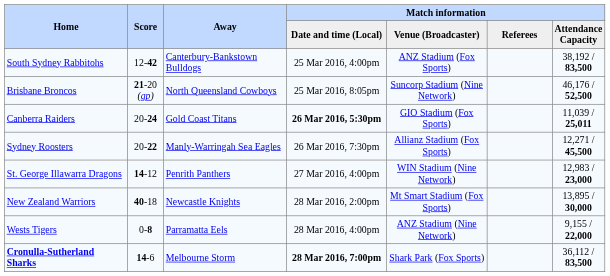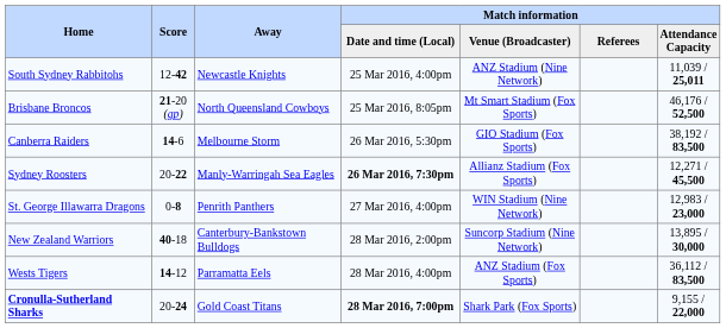 <table border="1" cellpadding="3" cellspacing="0" style="border-collapse:collapse; font-size:90%; width:100%;">
 <tr style="background:#c1d8ff;">
 <th rowspan="2" style="width:21%;">Home</th>
 <th rowspan="2" style="width:6%;">Score</th>
 <th rowspan="2" style="width:21%;">Away</th>
 <th colspan=6>Match information</th>
 </tr>
 <tr style="background:#efefef;">
 <th width=17%>Date and time (Local)</th>
 <th width="17%">Venue (Broadcaster)</th>
 <th width=11%>Referees</th>
 <th width=7%>Attendance <strong>Capacity</strong></th>
 </tr>
 <tr style="text-align:center; background:#f5faff;">
 <td align="left"> <a href='#'>South Sydney Rabbitohs</a></td>
 <td>12-<strong>42</strong></td>
-<td align="left"> <a href='#'>Canterbury-Bankstown Bulldogs</a></td>
+<td align="left"> <a href='#'>Newcastle Knights</a></td>
 <td>25 Mar 2016, 4:00pm</td>
-<td><a href='#'>ANZ Stadium</a>  (<a href='#'>Fox Sports</a>)</td>
+<td><a href='#'>ANZ Stadium</a>  (<a href='#'>Nine Network</a>)</td>
 <td></td>
-<td>38,192 / <strong>83,500</strong></td>
+<td>11,039 / <strong>25,011</strong></td>
 </tr>
 <tr style="text-align:center; background:#f5faff;">
 <td align="left"> <a href='#'>Brisbane Broncos</a></td>
 <td><strong>21</strong>-20 <em>(<a href='#'>gp</a>)</em></td>
 <td align="left"> <a href='#'>North Queensland Cowboys</a></td>
 <td>25 Mar 2016, 8:05pm</td>
-<td><a href='#'>Suncorp Stadium</a>  (<a href='#'>Nine Network</a>)</td>
+<td><a href='#'>Mt Smart Stadium</a>  (<a href='#'>Fox Sports</a>)</td>
 <td></td>
 <td>46,176 / <strong>52,500</strong></td>
 </tr>
 <tr style="text-align:center; background:#f5faff;">
 <td align="left"> <a href='#'>Canberra Raiders</a></td>
-<td>20-<strong>24</strong></td>
-<td align="left"> <a href='#'>Gold Coast Titans</a></td>
-<td><strong>26 Mar 2016, 5:30pm</strong></td>
+<td><strong>14</strong>-6</td>
+<td align="left"> <a href='#'>Melbourne Storm</a></td>
+<td>26 Mar 2016, 5:30pm</td>
 <td><a href='#'>GIO Stadium</a>  (<a href='#'>Fox Sports</a>)</td>
 <td></td>
-<td>11,039 / <strong>25,011</strong></td>
+<td>38,192 / <strong>83,500</strong></td>
 </tr>
 <tr style="text-align:center; background:#f5faff;">
 <td align="left"> <a href='#'>Sydney Roosters</a></td>
 <td>20-<strong>22</strong></td>
 <td align="left"> <a href='#'>Manly-Warringah Sea Eagles</a></td>
-<td>26 Mar 2016, 7:30pm</td>
+<td><strong>26 Mar 2016, 7:30pm</strong></td>
 <td><a href='#'>Allianz Stadium</a>  (<a href='#'>Fox Sports</a>)</td>
 <td></td>
 <td>12,271 / <strong>45,500</strong></td>
 </tr>
 <tr style="text-align:center; background:#f5faff;">
 <td align="left"> <a href='#'>St. George Illawarra Dragons</a></td>
-<td><strong>14</strong>-12</td>
+<td>0-<strong>8</strong></td>
 <td align="left"> <a href='#'>Penrith Panthers</a></td>
 <td>27 Mar 2016, 4:00pm</td>
 <td><a href='#'>WIN Stadium</a>  (<a href='#'>Nine Network</a>)</td>
 <td></td>
 <td>12,983 / <strong>23,000</strong></td>
 </tr>
 <tr style="text-align:center; background:#f5faff;">
 <td align="left"> <a href='#'>New Zealand Warriors</a></td>
 <td><strong>40</strong>-18</td>
-<td align="left"> <a href='#'>Newcastle Knights</a></td>
+<td align="left"> <a href='#'>Canterbury-Bankstown Bulldogs</a></td>
 <td>28 Mar 2016, 2:00pm</td>
-<td><a href='#'>Mt Smart Stadium</a>  (<a href='#'>Fox Sports</a>)</td>
+<td><a href='#'>Suncorp Stadium</a>  (<a href='#'>Nine Network</a>)</td>
 <td></td>
 <td>13,895 / <strong>30,000</strong></td>
 </tr>
 <tr style="text-align:center; background:#f5faff;">
 <td align="left"> <a href='#'>Wests Tigers</a></td>
-<td>0-<strong>8</strong></td>
+<td><strong>14</strong>-12</td>
 <td align="left"> <a href='#'>Parramatta Eels</a></td>
 <td>28 Mar 2016, 4:00pm</td>
-<td><a href='#'>ANZ Stadium</a>  (<a href='#'>Nine Network</a>)</td>
+<td><a href='#'>ANZ Stadium</a>  (<a href='#'>Fox Sports</a>)</td>
+<td></td>
+<td>36,112 / <strong>83,500</strong></td>
+</tr>
+<tr style="text-align:center; background:#f5faff;">
+<td align="left"> <strong><a href='#'>Cronulla-Sutherland Sharks</a></strong></td>
+<td>20-<strong>24</strong></td>
+<td align="left"> <a href='#'>Gold Coast Titans</a></td>
+<td><strong>28 Mar 2016, 7:00pm</strong></td>
+<td><a href='#'>Shark Park</a>  (<a href='#'>Fox Sports</a>)</td>
 <td></td>
 <td>9,155 / <strong>22,000</strong></td>
 </tr>
-<tr style="text-align:center; background:#f5faff;">
-<td align="left"> <strong><a href='#'>Cronulla-Sutherland Sharks</a></strong></td>
-<td><strong>14</strong>-6</td>
-<td align="left"> <a href='#'>Melbourne Storm</a></td>
-<td><strong>28 Mar 2016, 7:00pm</strong></td>
-<td><a href='#'>Shark Park</a>  (<a href='#'>Fox Sports</a>)</td>
-<td></td>
-<td>36,112 / <strong>83,500</strong></td>
-</tr>
 </table>
